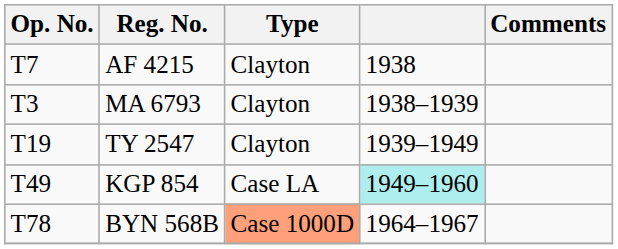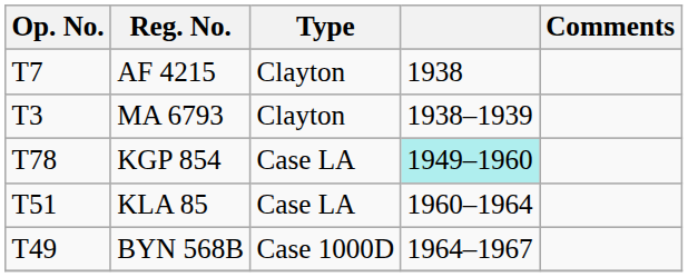 <table class="wikitable">
 <tr>
 <th>Op. No.</th>
 <th>Reg. No.</th>
 <th>Type</th>
 <th></th>
 <th>Comments</th>
 </tr>
 <tr>
 <td>T7</td>
 <td>AF 4215</td>
 <td>Clayton</td>
 <td>1938</td>
 <td></td>
 </tr>
 <tr>
 <td>T3</td>
 <td>MA 6793</td>
 <td>Clayton</td>
 <td>1938–1939</td>
 <td></td>
 </tr>
 <tr>
-<td>T19</td>
-<td>TY 2547</td>
-<td>Clayton</td>
-<td>1939–1949</td>
-<td></td>
-</tr>
-<tr>
-<td>T49</td>
+<td>T78</td>
 <td>KGP 854</td>
 <td>Case LA</td>
 <td style="background: paleturquoise;">1949–1960</td>
 <td></td>
 </tr>
 <tr>
-<td>T78</td>
+<td>T51</td>
+<td>KLA 85</td>
+<td>Case LA</td>
+<td>1960–1964</td>
+<td></td>
+</tr>
+<tr>
+<td>T49</td>
 <td>BYN 568B</td>
-<td style="background: lightsalmon;">Case 1000D</td>
+<td>Case 1000D</td>
 <td>1964–1967</td>
 <td></td>
 </tr>
 <tr>
 </tr>
 </table>
